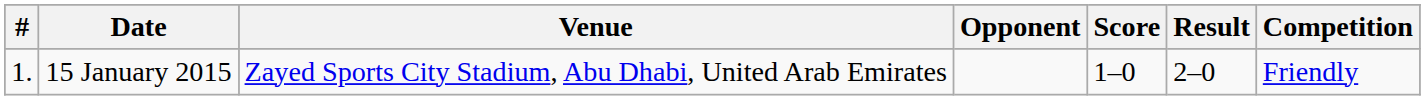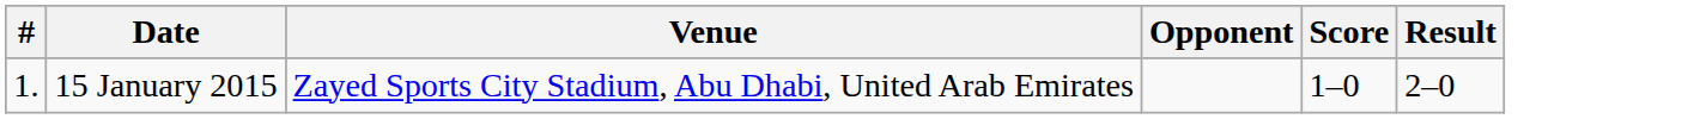 <table class="wikitable">
 <tr>
 <th>#</th>
 <th>Date</th>
 <th>Venue</th>
 <th>Opponent</th>
 <th>Score</th>
 <th>Result</th>
-<th>Competition</th>
 </tr>
 <tr>
 <td>1.</td>
 <td>15 January 2015</td>
 <td><a href='#'>Zayed Sports City Stadium</a>, <a href='#'>Abu Dhabi</a>, United Arab Emirates</td>
 <td></td>
 <td>1–0</td>
 <td>2–0</td>
-<td><a href='#'>Friendly</a></td>
 </tr>
 </table>
